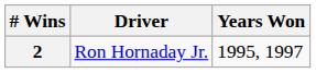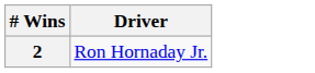 <table class="wikitable" style="font-size: 95%;">
 <tr>
 <th># Wins</th>
 <th>Driver</th>
-<th>Years Won</th>
 </tr>
 <tr>
 <th>2</th>
 <td><a href='#'>Ron Hornaday Jr.</a></td>
-<td>1995, 1997</td>
 </tr>
 </table>
